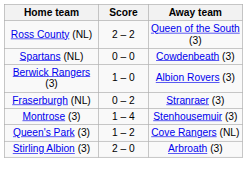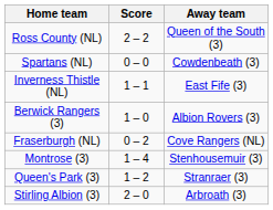 <table class="wikitable" style="text-align: center">
 <tr>
 <th width=140>Home team</th>
 <th width=70>Score</th>
 <th width=140>Away team</th>
 </tr>
 <tr>
 <td><a href='#'>Ross County</a> (NL)</td>
 <td>2 – 2</td>
 <td><a href='#'>Queen of the South</a> (3)</td>
 </tr>
 <tr>
 <td><a href='#'>Spartans</a> (NL)</td>
 <td>0 – 0</td>
 <td><a href='#'>Cowdenbeath</a> (3)</td>
 </tr>
 <tr>
+<td><a href='#'>Inverness Thistle</a> (NL)</td>
+<td>1 – 1</td>
+<td><a href='#'>East Fife</a> (3)</td>
+</tr>
+<tr>
 <td><a href='#'>Berwick Rangers</a> (3)</td>
 <td>1 – 0</td>
 <td><a href='#'>Albion Rovers</a> (3)</td>
 </tr>
 <tr>
 <td><a href='#'>Fraserburgh</a> (NL)</td>
 <td>0 – 2</td>
-<td><a href='#'>Stranraer</a> (3)</td>
+<td><a href='#'>Cove Rangers</a> (NL)</td>
 </tr>
 <tr>
 <td><a href='#'>Montrose</a> (3)</td>
 <td>1 – 4</td>
 <td><a href='#'>Stenhousemuir</a> (3)</td>
 </tr>
 <tr>
 <td><a href='#'>Queen's Park</a> (3)</td>
 <td>1 – 2</td>
-<td><a href='#'>Cove Rangers</a> (NL)</td>
+<td><a href='#'>Stranraer</a> (3)</td>
 </tr>
 <tr>
 <td><a href='#'>Stirling Albion</a> (3)</td>
 <td>2 – 0</td>
 <td><a href='#'>Arbroath</a> (3)</td>
 </tr>
 </table>
